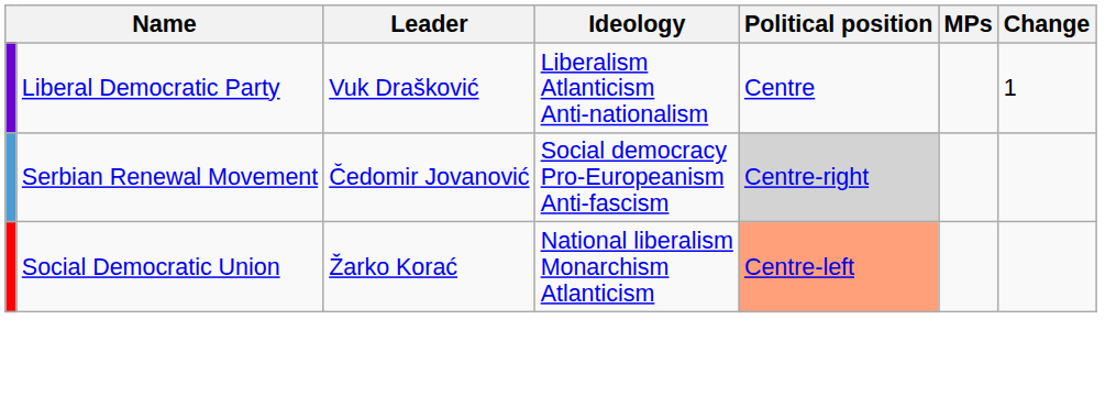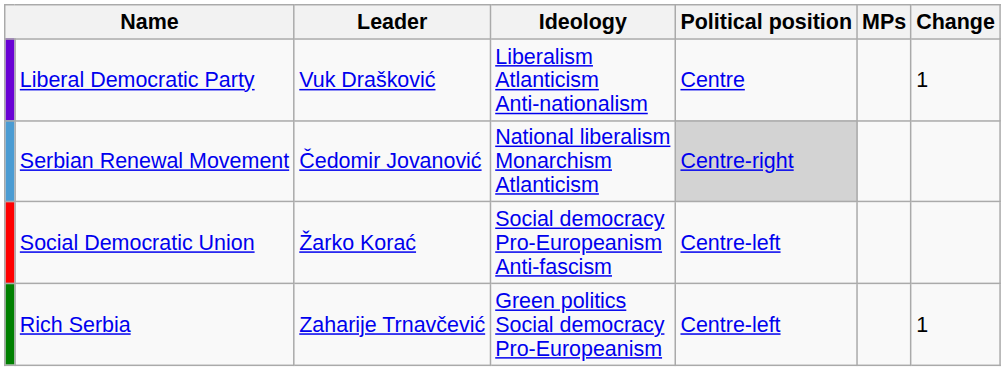 <table class="wikitable" style="text-align; font-size:90%;">
 <tr>
 <th colspan="2">Name</th>
 <th>Leader</th>
 <th>Ideology</th>
 <th>Political position</th>
 <th>MPs </th>
 <th>Change</th>
 </tr>
 <tr>
 <th style="background-color:#6901d4; color:white;"></th>
 <td><a href='#'>Liberal Democratic Party</a><br></td>
 <td><a href='#'>Vuk Drašković</a></td>
 <td><a href='#'>Liberalism</a><br><a href='#'>Atlanticism</a><br><a href='#'>Anti-nationalism</a></td>
 <td><a href='#'>Centre</a></td>
 <td></td>
 <td> 1</td>
 </tr>
 <tr>
 <th style="background-color:#4B9CD3; color:white;"></th>
 <td><a href='#'>Serbian Renewal Movement</a><br></td>
 <td><a href='#'>Čedomir Jovanović</a></td>
-<td><a href='#'>Social democracy</a><br><a href='#'>Pro-Europeanism</a><br><a href='#'>Anti-fascism</a></td>
+<td><a href='#'>National liberalism</a><br><a href='#'>Monarchism</a><br><a href='#'>Atlanticism</a></td>
 <td style="background: lightgrey;"><a href='#'>Centre-right</a></td>
 <td></td>
 <td></td>
 </tr>
 <tr>
 <th style="background-color:red; color:white;"></th>
 <td><a href='#'>Social Democratic Union</a><br></td>
 <td><a href='#'>Žarko Korać</a></td>
-<td><a href='#'>National liberalism</a><br><a href='#'>Monarchism</a><br><a href='#'>Atlanticism</a></td>
-<td style="background: lightsalmon;"><a href='#'>Centre-left</a></td>
+<td><a href='#'>Social democracy</a><br><a href='#'>Pro-Europeanism</a><br><a href='#'>Anti-fascism</a></td>
+<td><a href='#'>Centre-left</a></td>
 <td></td>
 <td></td>
 </tr>
+<tr>
+<th style="background-color:green; color:white;"></th>
+<td><a href='#'>Rich Serbia</a><br></td>
+<td><a href='#'>Zaharije Trnavčević</a></td>
+<td><a href='#'>Green politics</a><br><a href='#'>Social democracy</a><br><a href='#'>Pro-Europeanism</a></td>
+<td><a href='#'>Centre-left</a></td>
+<td></td>
+<td> 1</td>
+</tr>
 </table>
